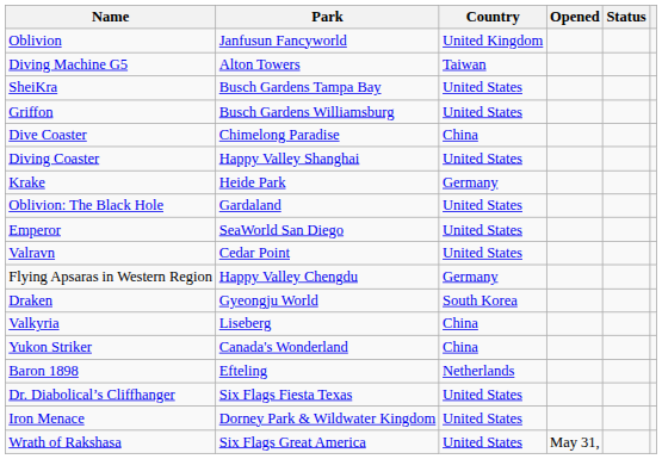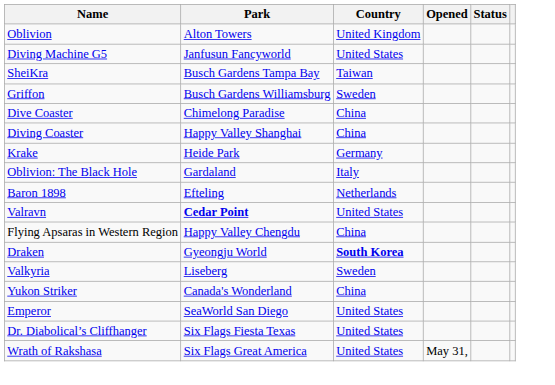 <table class= "wikitable sortable col4right">
 <tr>
 <th>Name</th>
 <th>Park</th>
 <th>Country</th>
 <th>Opened</th>
 <th>Status</th>
 <th class="unsortable"></th>
 </tr>
 <tr>
 <td><a href='#'>Oblivion</a></td>
-<td><a href='#'>Janfusun Fancyworld</a></td>
+<td><a href='#'>Alton Towers</a></td>
 <td> <a href='#'>United Kingdom</a></td>
 <td></td>
 <td></td>
 <td></td>
 </tr>
 <tr>
 <td><a href='#'>Diving Machine G5</a></td>
-<td><a href='#'>Alton Towers</a></td>
-<td>  <a href='#'>Taiwan</a></td>
+<td><a href='#'>Janfusun Fancyworld</a></td>
+<td>  <a href='#'>United States</a></td>
 <td></td>
 <td></td>
 <td></td>
 </tr>
 <tr>
 <td><a href='#'>SheiKra</a></td>
 <td><a href='#'>Busch Gardens Tampa Bay</a></td>
-<td>  <a href='#'>United States</a></td>
+<td>  <a href='#'>Taiwan</a></td>
 <td></td>
 <td></td>
 <td></td>
 </tr>
 <tr>
 <td><a href='#'>Griffon</a></td>
 <td><a href='#'>Busch Gardens Williamsburg</a></td>
-<td>  <a href='#'>United States</a></td>
+<td> <a href='#'>Sweden</a></td>
 <td></td>
 <td></td>
 <td></td>
 </tr>
 <tr>
 <td><a href='#'>Dive Coaster</a></td>
 <td><a href='#'>Chimelong Paradise</a></td>
 <td> <a href='#'>China</a></td>
 <td></td>
 <td></td>
 <td></td>
 </tr>
 <tr>
 <td><a href='#'>Diving Coaster</a></td>
 <td><a href='#'>Happy Valley Shanghai</a></td>
-<td> <a href='#'>United States</a></td>
+<td> <a href='#'>China</a></td>
 <td></td>
 <td></td>
 <td></td>
 </tr>
 <tr>
 <td><a href='#'>Krake</a></td>
 <td><a href='#'>Heide Park</a></td>
 <td> <a href='#'>Germany</a></td>
 <td></td>
 <td></td>
 <td></td>
 </tr>
 <tr>
 <td><a href='#'>Oblivion: The Black Hole</a></td>
 <td><a href='#'>Gardaland</a></td>
+<td> <a href='#'>Italy</a></td>
+<td></td>
+<td></td>
+<td></td>
+</tr>
+<tr>
+<td><a href='#'>Baron 1898</a></td>
+<td><a href='#'>Efteling</a></td>
+<td> <a href='#'>Netherlands</a></td>
+<td></td>
+<td></td>
+<td></td>
+</tr>
+<tr>
+<td><a href='#'>Valravn</a></td>
+<td><strong><a href='#'>Cedar Point</a></strong></td>
 <td> <a href='#'>United States</a></td>
+<td></td>
+<td></td>
+<td></td>
+</tr>
+<tr>
+<td>Flying Apsaras in Western Region</td>
+<td><a href='#'>Happy Valley Chengdu</a></td>
+<td> <a href='#'>China</a></td>
+<td></td>
+<td></td>
+<td></td>
+</tr>
+<tr>
+<td><a href='#'>Draken</a></td>
+<td><a href='#'>Gyeongju World</a></td>
+<td><strong> <a href='#'>South Korea</a></strong></td>
+<td></td>
+<td></td>
+<td></td>
+</tr>
+<tr>
+<td><a href='#'>Valkyria</a></td>
+<td><a href='#'>Liseberg</a></td>
+<td> <a href='#'>Sweden</a></td>
+<td></td>
+<td></td>
+<td></td>
+</tr>
+<tr>
+<td><a href='#'>Yukon Striker</a></td>
+<td><a href='#'>Canada's Wonderland</a></td>
+<td> <a href='#'>China</a></td>
 <td></td>
 <td></td>
 <td></td>
 </tr>
 <tr>
 <td><a href='#'>Emperor</a></td>
 <td><a href='#'>SeaWorld San Diego</a></td>
 <td> <a href='#'>United States</a></td>
 <td></td>
 <td></td>
 <td></td>
 </tr>
 <tr>
-<td><a href='#'>Valravn</a></td>
-<td><a href='#'>Cedar Point</a></td>
-<td> <a href='#'>United States</a></td>
-<td></td>
-<td></td>
-<td></td>
-</tr>
-<tr>
-<td>Flying Apsaras in Western Region</td>
-<td><a href='#'>Happy Valley Chengdu</a></td>
-<td> <a href='#'>Germany</a></td>
-<td></td>
-<td></td>
-<td></td>
-</tr>
-<tr>
-<td><a href='#'>Draken</a></td>
-<td><a href='#'>Gyeongju World</a></td>
-<td> <a href='#'>South Korea</a></td>
-<td></td>
-<td></td>
-<td></td>
-</tr>
-<tr>
-<td><a href='#'>Valkyria</a></td>
-<td><a href='#'>Liseberg</a></td>
-<td> <a href='#'>China</a></td>
-<td></td>
-<td></td>
-<td></td>
-</tr>
-<tr>
-<td><a href='#'>Yukon Striker</a></td>
-<td><a href='#'>Canada's Wonderland</a></td>
-<td> <a href='#'>China</a></td>
-<td></td>
-<td></td>
-<td></td>
-</tr>
-<tr>
-<td><a href='#'>Baron 1898</a></td>
-<td><a href='#'>Efteling</a></td>
-<td> <a href='#'>Netherlands</a></td>
-<td></td>
-<td></td>
-<td></td>
-</tr>
-<tr>
 <td><a href='#'>Dr. Diabolical’s Cliffhanger</a></td>
 <td><a href='#'>Six Flags Fiesta Texas</a></td>
-<td> <a href='#'>United States</a></td>
-<td></td>
-<td></td>
-<td></td>
-</tr>
-<tr>
-<td><a href='#'>Iron Menace</a></td>
-<td><a href='#'>Dorney Park & Wildwater Kingdom</a></td>
 <td> <a href='#'>United States</a></td>
 <td></td>
 <td></td>
 <td></td>
 </tr>
 <tr>
 <td><a href='#'>Wrath of Rakshasa</a></td>
 <td><a href='#'>Six Flags Great America</a></td>
 <td> <a href='#'>United States</a></td>
 <td>May 31, </td>
 <td></td>
 <td></td>
 </tr>
 </table>
